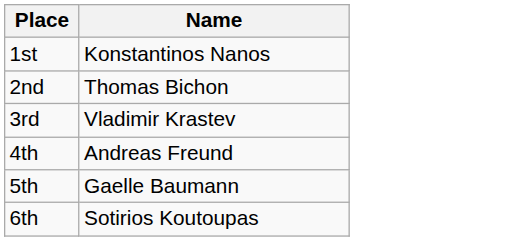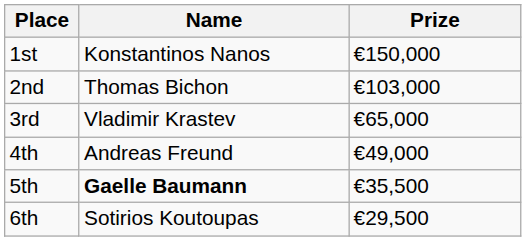 <table class="wikitable">
 <tr>
 <th style="width:50px;">Place</th>
 <th style="width:200px;">Name</th>
+<th style="width:125px;">Prize</th>
 </tr>
 <tr>
 <td>1st</td>
 <td> Konstantinos Nanos</td>
+<td>€150,000</td>
 </tr>
 <tr>
 <td>2nd</td>
 <td>  Thomas Bichon</td>
+<td>€103,000</td>
 </tr>
 <tr>
 <td>3rd</td>
 <td> Vladimir Krastev</td>
+<td>€65,000</td>
 </tr>
 <tr>
 <td>4th</td>
 <td> Andreas Freund</td>
+<td>€49,000</td>
 </tr>
 <tr>
 <td>5th</td>
-<td> Gaelle Baumann</td>
+<td><strong> Gaelle Baumann</strong></td>
+<td>€35,500</td>
 </tr>
 <tr>
 <td>6th</td>
 <td> Sotirios Koutoupas</td>
+<td>€29,500</td>
 </tr>
 </table>
